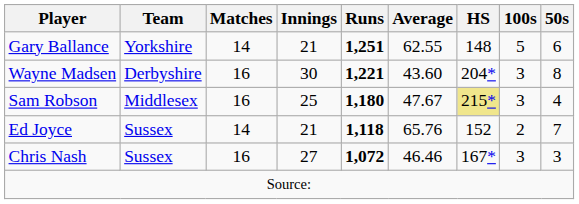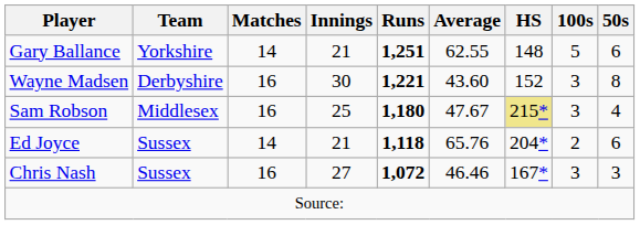 <table class="wikitable" style="text-align:center;">
 <tr>
 <th>Player</th>
 <th>Team</th>
 <th>Matches</th>
 <th>Innings</th>
 <th>Runs</th>
 <th>Average</th>
 <th>HS</th>
 <th>100s</th>
 <th>50s</th>
 </tr>
 <tr>
 <td align="left"><a href='#'>Gary Ballance</a></td>
 <td align="left"><a href='#'>Yorkshire</a></td>
 <td>14</td>
 <td>21</td>
 <td><strong>1,251</strong></td>
 <td>62.55</td>
 <td>148</td>
 <td>5</td>
 <td>6</td>
 </tr>
 <tr>
 <td align="left"><a href='#'>Wayne Madsen</a></td>
 <td align="left"><a href='#'>Derbyshire</a></td>
 <td>16</td>
 <td>30</td>
 <td><strong>1,221</strong></td>
 <td>43.60</td>
-<td>204<a href='#'>*</a></td>
+<td>152</td>
 <td>3</td>
 <td>8</td>
 </tr>
 <tr>
 <td align="left"><a href='#'>Sam Robson</a></td>
 <td align="left"><a href='#'>Middlesex</a></td>
 <td>16</td>
 <td>25</td>
 <td><strong>1,180</strong></td>
 <td>47.67</td>
 <td style="background: khaki;">215<a href='#'>*</a></td>
 <td>3</td>
 <td>4</td>
 </tr>
 <tr>
 <td align="left"><a href='#'>Ed Joyce</a></td>
 <td align="left"><a href='#'>Sussex</a></td>
 <td>14</td>
 <td>21</td>
 <td><strong>1,118</strong></td>
 <td>65.76</td>
-<td>152</td>
+<td>204<a href='#'>*</a></td>
 <td>2</td>
-<td>7</td>
+<td>6</td>
 </tr>
 <tr>
 <td align="left"><a href='#'>Chris Nash</a></td>
 <td align="left"><a href='#'>Sussex</a></td>
 <td>16</td>
 <td>27</td>
 <td><strong>1,072</strong></td>
 <td>46.46</td>
 <td>167<a href='#'>*</a></td>
 <td>3</td>
 <td>3</td>
 </tr>
 <tr>
 <td colspan=9><small>Source:</small></td>
 </tr>
 </table>
